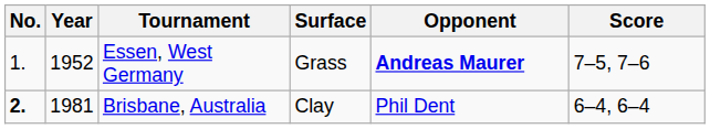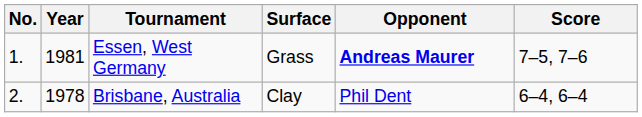 <table class="sortable wikitable" style=font-size:97%>
 <tr>
 <th>No.</th>
 <th>Year</th>
 <th style="width:145px">Tournament</th>
 <th style="width:50px">Surface</th>
 <th style="width:150px">Opponent</th>
 <th style="width:100px" class="unsortable">Score</th>
 </tr>
 <tr>
 <td>1.</td>
-<td>1952</td>
+<td>1981</td>
 <td><a href='#'>Essen</a>, <a href='#'>West Germany</a></td>
 <td>Grass</td>
 <td><strong> <a href='#'>Andreas Maurer</a></strong></td>
 <td>7–5, 7–6</td>
 </tr>
 <tr>
-<td><strong>2.</strong></td>
-<td>1981</td>
+<td>2.</td>
+<td>1978</td>
 <td><a href='#'>Brisbane</a>, <a href='#'>Australia</a></td>
 <td>Clay</td>
 <td> <a href='#'>Phil Dent</a></td>
 <td>6–4, 6–4</td>
 </tr>
 </table>
